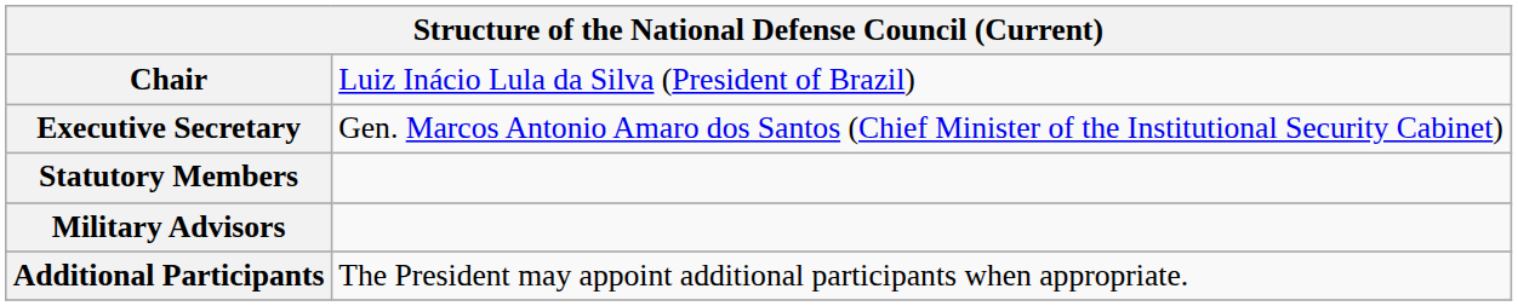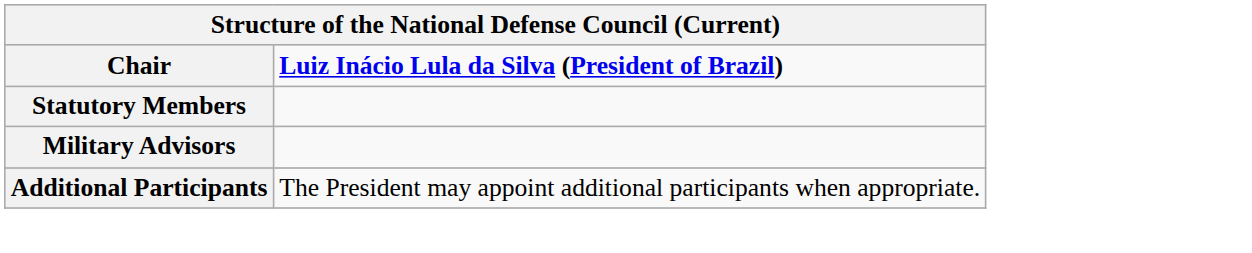 <table class="wikitable">
 <tr>
 <th colspan=2>Structure of the National Defense Council (Current)</th>
 </tr>
 <tr>
 <th>Chair</th>
-<td><a href='#'>Luiz Inácio Lula da Silva</a> (<a href='#'>President of Brazil</a>)</td>
-</tr>
-<tr>
-<th>Executive Secretary</th>
-<td>Gen. <a href='#'>Marcos Antonio Amaro dos Santos</a> (<a href='#'>Chief Minister of the Institutional Security Cabinet</a>)</td>
+<td><strong><a href='#'>Luiz Inácio Lula da Silva</a> (<a href='#'>President of Brazil</a>)</strong></td>
 </tr>
 <tr>
 <th>Statutory Members</th>
 <td></td>
 </tr>
 <tr>
 <th>Military Advisors</th>
 <td></td>
 </tr>
 <tr>
 <th>Additional Participants</th>
 <td>The President may appoint additional participants when appropriate.</td>
 </tr>
 </table>
